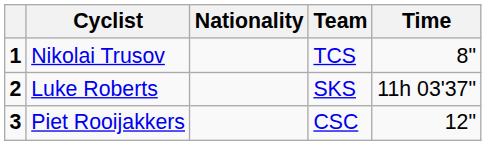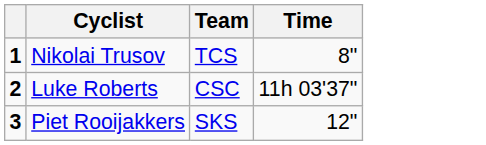 <table class="wikitable">
 <tr>
 <th></th>
 <th>Cyclist</th>
-<th>Nationality</th>
 <th>Team</th>
 <th>Time</th>
 </tr>
 <tr>
 <td><strong>1</strong></td>
 <td><a href='#'>Nikolai Trusov</a></td>
-<td></td>
 <td><a href='#'>TCS</a></td>
 <td align="right">8"</td>
 </tr>
 <tr>
 <td><strong>2</strong></td>
 <td><a href='#'>Luke Roberts</a></td>
-<td></td>
-<td><a href='#'>SKS</a></td>
+<td><a href='#'>CSC</a></td>
 <td align="right">11h 03'37"</td>
 </tr>
 <tr>
 <td><strong>3</strong></td>
 <td><a href='#'>Piet Rooijakkers</a></td>
-<td></td>
-<td><a href='#'>CSC</a></td>
+<td><a href='#'>SKS</a></td>
 <td align="right">12"</td>
 </tr>
 </table>
